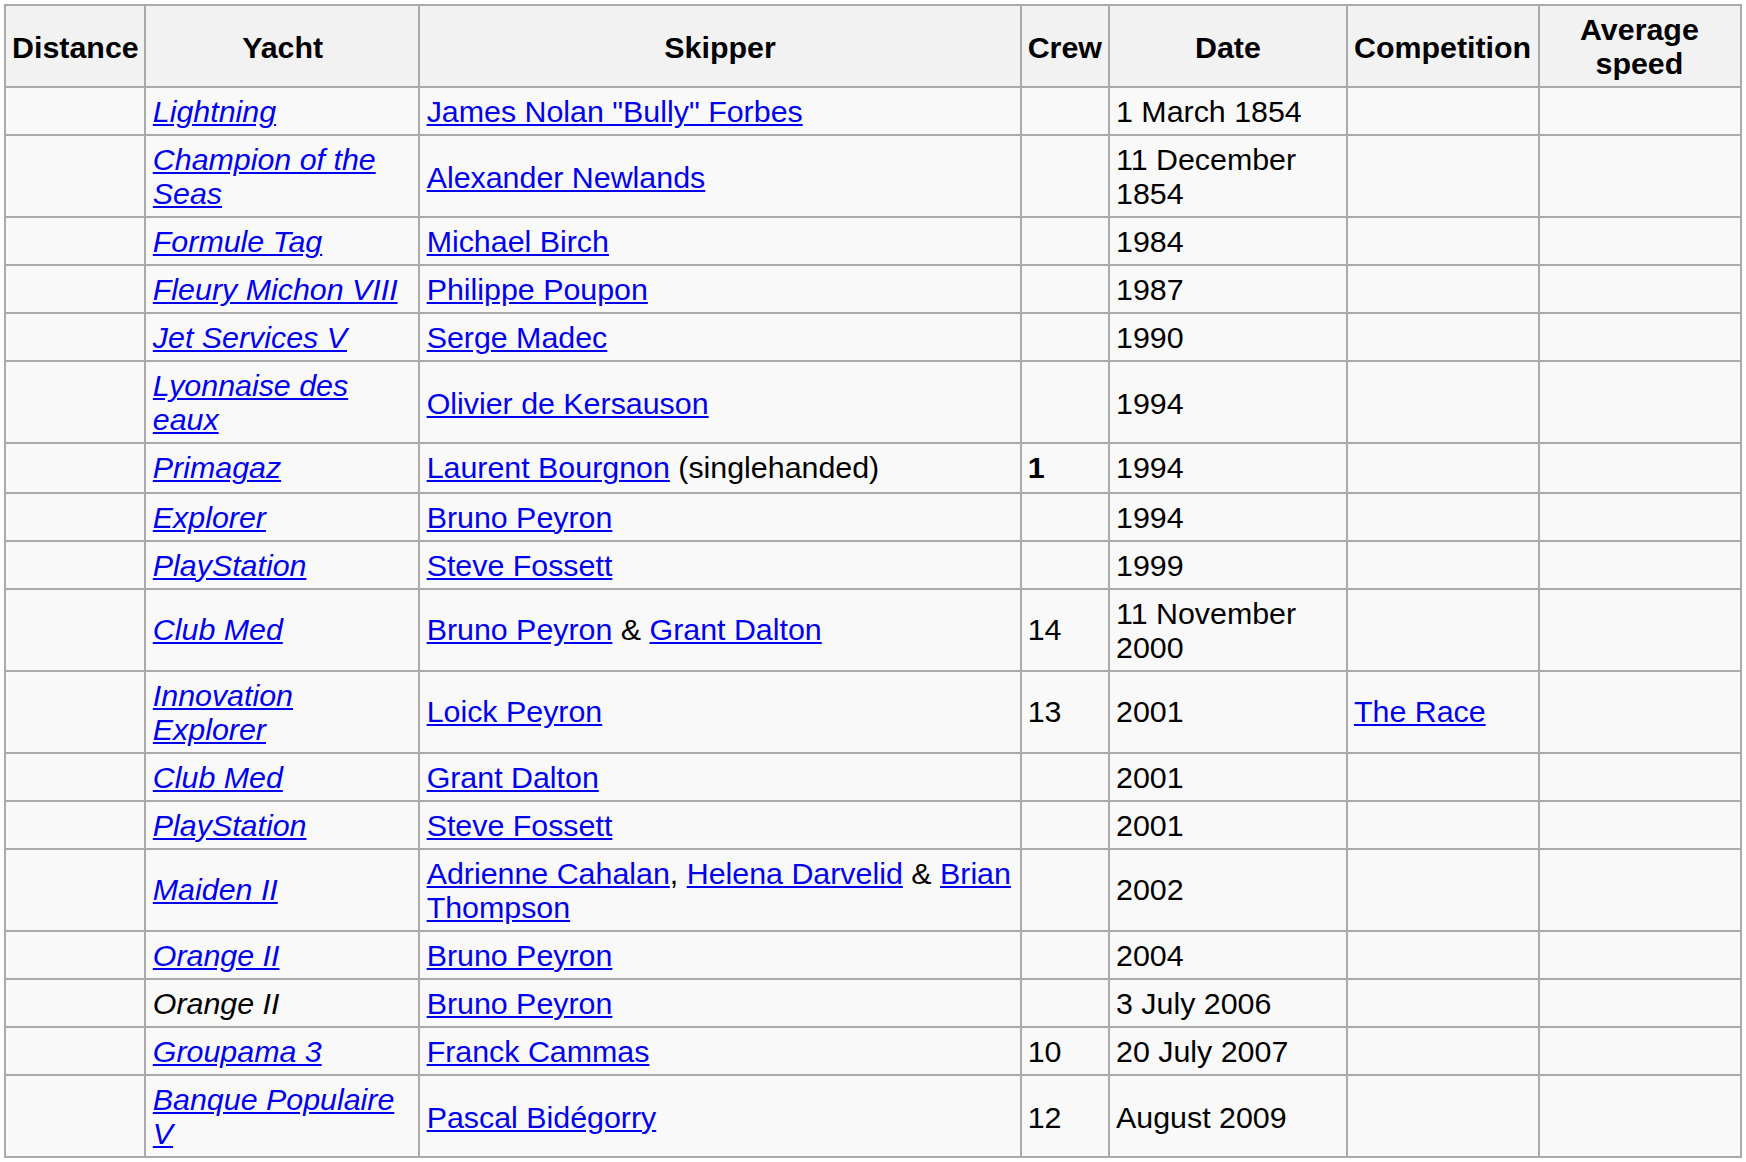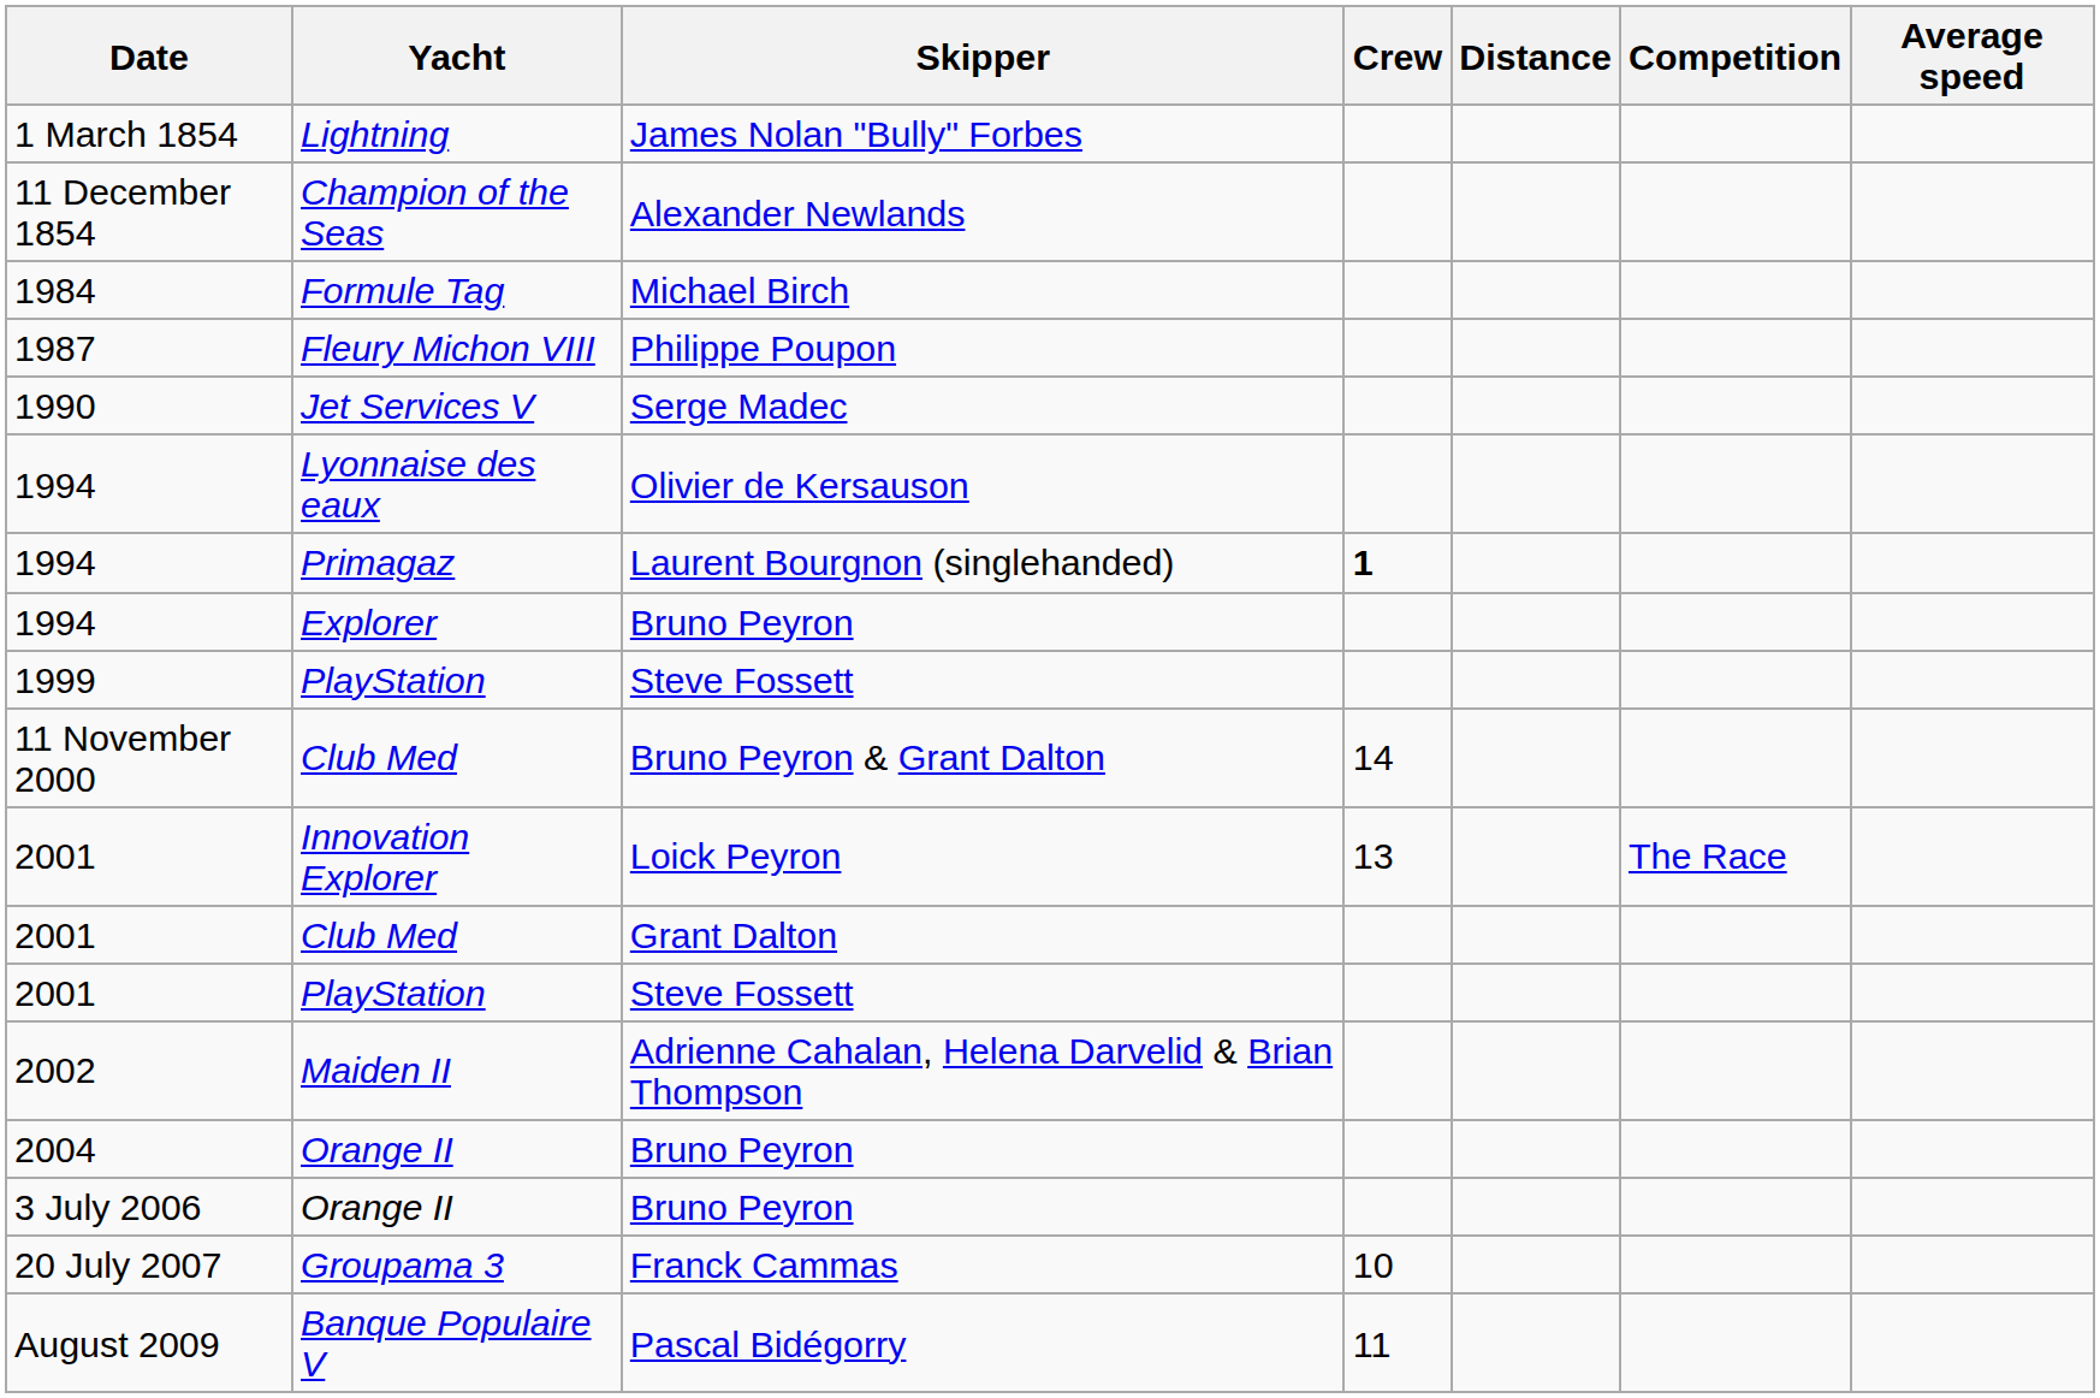 <table class="wikitable" style="font-size: 95%;">
 <tr>
-<th>Distance</th>
+<th>Date</th>
 <th>Yacht</th>
 <th>Skipper</th>
 <th>Crew</th>
-<th>Date</th>
+<th>Distance</th>
 <th>Competition</th>
 <th>Average speed</th>
 </tr>
 <tr>
-<td></td>
+<td>1 March 1854</td>
 <td> <em><a href='#'>Lightning</a></em></td>
 <td><a href='#'>James Nolan "Bully" Forbes</a></td>
 <td></td>
-<td>1 March 1854</td>
+<td></td>
 <td></td>
 <td></td>
 </tr>
 <tr>
-<td></td>
+<td>11 December 1854</td>
 <td> <em><a href='#'>Champion of the Seas</a></em></td>
 <td><a href='#'>Alexander Newlands</a></td>
 <td></td>
-<td>11 December 1854</td>
+<td></td>
 <td></td>
 <td></td>
 </tr>
 <tr>
-<td></td>
+<td>1984</td>
 <td> <em><a href='#'>Formule Tag</a></em></td>
 <td><a href='#'>Michael Birch</a></td>
 <td></td>
-<td>1984</td>
+<td></td>
 <td></td>
 <td></td>
 </tr>
 <tr>
-<td></td>
+<td>1987</td>
 <td> <em><a href='#'>Fleury Michon VIII</a></em></td>
 <td><a href='#'>Philippe Poupon</a></td>
 <td></td>
-<td>1987</td>
+<td></td>
 <td></td>
 <td></td>
 </tr>
 <tr>
-<td></td>
+<td>1990</td>
 <td> <em><a href='#'>Jet Services V</a></em></td>
 <td><a href='#'>Serge Madec</a></td>
 <td></td>
-<td>1990</td>
+<td></td>
 <td></td>
 <td></td>
 </tr>
 <tr>
-<td></td>
+<td>1994</td>
 <td> <em><a href='#'>Lyonnaise des eaux</a></em></td>
 <td><a href='#'>Olivier de Kersauson</a></td>
 <td></td>
-<td>1994</td>
+<td></td>
 <td></td>
 <td></td>
 </tr>
 <tr>
-<td></td>
+<td>1994</td>
 <td> <em><a href='#'>Primagaz</a></em></td>
 <td><a href='#'>Laurent Bourgnon</a> (singlehanded)</td>
 <td><strong>1</strong></td>
-<td>1994</td>
+<td></td>
 <td></td>
 <td></td>
 </tr>
 <tr>
-<td></td>
+<td>1994</td>
 <td> <em><a href='#'>Explorer</a></em></td>
 <td><a href='#'>Bruno Peyron</a></td>
 <td></td>
-<td>1994</td>
+<td></td>
 <td></td>
 <td></td>
 </tr>
 <tr>
-<td></td>
+<td>1999</td>
 <td> <em><a href='#'>PlayStation</a></em></td>
 <td><a href='#'>Steve Fossett</a></td>
 <td></td>
-<td>1999</td>
+<td></td>
 <td></td>
 <td></td>
 </tr>
 <tr>
-<td></td>
+<td>11 November 2000</td>
 <td> <em><a href='#'>Club Med</a></em></td>
 <td><a href='#'>Bruno Peyron</a> & <a href='#'>Grant Dalton</a></td>
 <td>14</td>
-<td>11 November 2000</td>
+<td></td>
 <td></td>
 <td></td>
 </tr>
 <tr>
-<td></td>
+<td>2001</td>
 <td> <em><a href='#'>Innovation Explorer</a></em></td>
 <td><a href='#'>Loick Peyron</a></td>
 <td>13</td>
-<td>2001</td>
+<td></td>
 <td><a href='#'>The Race</a></td>
 <td></td>
 </tr>
 <tr>
-<td></td>
+<td>2001</td>
 <td> <em><a href='#'>Club Med</a></em></td>
 <td><a href='#'>Grant Dalton</a></td>
 <td></td>
-<td>2001</td>
+<td></td>
 <td></td>
 <td></td>
 </tr>
 <tr>
-<td></td>
+<td>2001</td>
 <td> <em><a href='#'>PlayStation</a></em></td>
 <td><a href='#'>Steve Fossett</a></td>
 <td></td>
-<td>2001</td>
+<td></td>
 <td></td>
 <td></td>
 </tr>
 <tr>
-<td></td>
+<td>2002</td>
 <td> <em><a href='#'>Maiden II</a></em></td>
 <td><a href='#'>Adrienne Cahalan</a>, <a href='#'>Helena Darvelid</a> & <a href='#'>Brian Thompson</a></td>
 <td></td>
-<td>2002</td>
+<td></td>
 <td></td>
 <td></td>
 </tr>
 <tr>
-<td></td>
+<td>2004</td>
 <td> <em><a href='#'>Orange II</a></em></td>
 <td><a href='#'>Bruno Peyron</a></td>
 <td></td>
-<td>2004</td>
+<td></td>
 <td></td>
 <td></td>
 </tr>
 <tr>
-<td></td>
+<td>3 July 2006</td>
 <td> <em>Orange II</em></td>
 <td><a href='#'>Bruno Peyron</a></td>
 <td></td>
-<td>3 July 2006</td>
+<td></td>
 <td></td>
 <td></td>
 </tr>
 <tr>
-<td></td>
+<td>20 July 2007</td>
 <td> <em><a href='#'>Groupama 3</a></em></td>
 <td><a href='#'>Franck Cammas</a></td>
 <td>10</td>
-<td>20 July 2007</td>
+<td></td>
 <td></td>
 <td></td>
 </tr>
 <tr>
-<td></td>
+<td>August 2009</td>
 <td> <em><a href='#'>Banque Populaire V</a></em></td>
 <td><a href='#'>Pascal Bidégorry</a></td>
-<td>12</td>
-<td>August 2009</td>
+<td>11</td>
+<td></td>
 <td></td>
 <td></td>
 </tr>
 </table>
